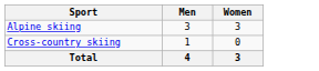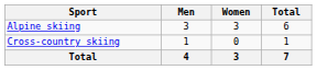 <table class="wikitable sortable" style="text-align:center; font-size: 95%">
 <tr>
 <th width=200>Sport</th>
 <th width=60>Men</th>
 <th width=60>Women</th>
+<th width=60>Total</th>
 </tr>
 <tr>
 <td align=left><a href='#'>Alpine skiing</a></td>
 <td>3</td>
 <td>3</td>
+<td>6</td>
 </tr>
 <tr>
 <td align=left><a href='#'>Cross-country skiing</a></td>
 <td>1</td>
 <td>0</td>
+<td>1</td>
 </tr>
 <tr>
 <th>Total</th>
 <th>4</th>
 <th>3</th>
+<th>7</th>
 </tr>
 </table>
